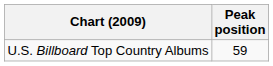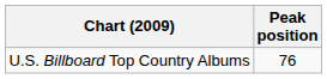 <table class="wikitable">
 <tr>
 <th>Chart (2009)</th>
 <th>Peak<br>position</th>
 </tr>
 <tr>
 <td>U.S. <em>Billboard</em> Top Country Albums</td>
-<td style="text-align:center;">59</td>
+<td style="text-align:center;">76</td>
 </tr>
 </table>
